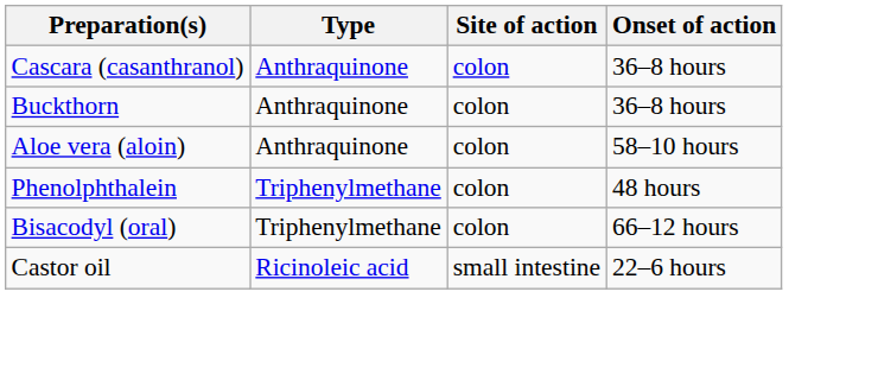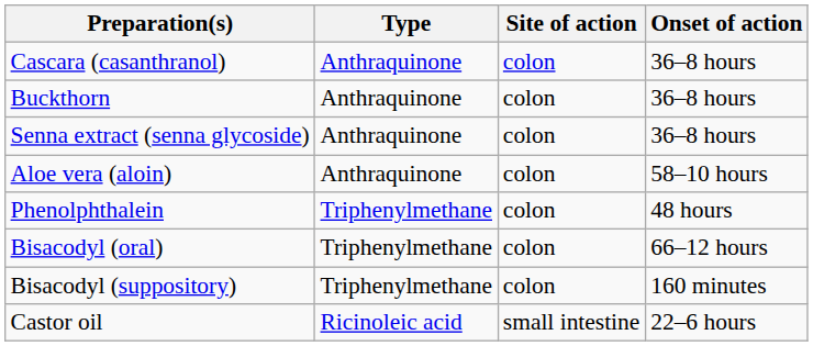 <table class="wikitable sortable" border="1">
 <tr>
 <th>Preparation(s)</th>
 <th>Type</th>
 <th>Site of action</th>
 <th>Onset of action</th>
 </tr>
 <tr>
 <td><a href='#'>Cascara</a> (<a href='#'>casanthranol</a>)</td>
 <td><a href='#'>Anthraquinone</a></td>
 <td><a href='#'>colon</a></td>
 <td><span>3</span>6–8 hours</td>
 </tr>
 <tr>
 <td><a href='#'>Buckthorn</a></td>
+<td>Anthraquinone</td>
+<td>colon</td>
+<td><span>3</span>6–8 hours</td>
+</tr>
+<tr>
+<td><a href='#'>Senna extract</a> (<a href='#'>senna glycoside</a>)</td>
 <td>Anthraquinone</td>
 <td>colon</td>
 <td><span>3</span>6–8 hours</td>
 </tr>
 <tr>
 <td><a href='#'>Aloe vera</a> (<a href='#'>aloin</a>)</td>
 <td>Anthraquinone</td>
 <td>colon</td>
 <td><span>5</span>8–10 hours</td>
 </tr>
 <tr>
 <td><a href='#'>Phenolphthalein</a></td>
 <td><a href='#'>Triphenylmethane</a></td>
 <td>colon</td>
 <td><span>4</span>8 hours</td>
 </tr>
 <tr>
 <td><a href='#'>Bisacodyl</a> (<a href='#'>oral</a>)</td>
 <td>Triphenylmethane</td>
 <td>colon</td>
 <td><span>6</span>6–12 hours</td>
 </tr>
 <tr>
+<td>Bisacodyl (<a href='#'>suppository</a>)</td>
+<td>Triphenylmethane</td>
+<td>colon</td>
+<td><span>1</span>60 minutes</td>
+</tr>
+<tr>
 <td>Castor oil</td>
 <td><a href='#'>Ricinoleic acid</a></td>
 <td>small intestine</td>
 <td><span>2</span>2–6 hours</td>
 </tr>
 </table>
